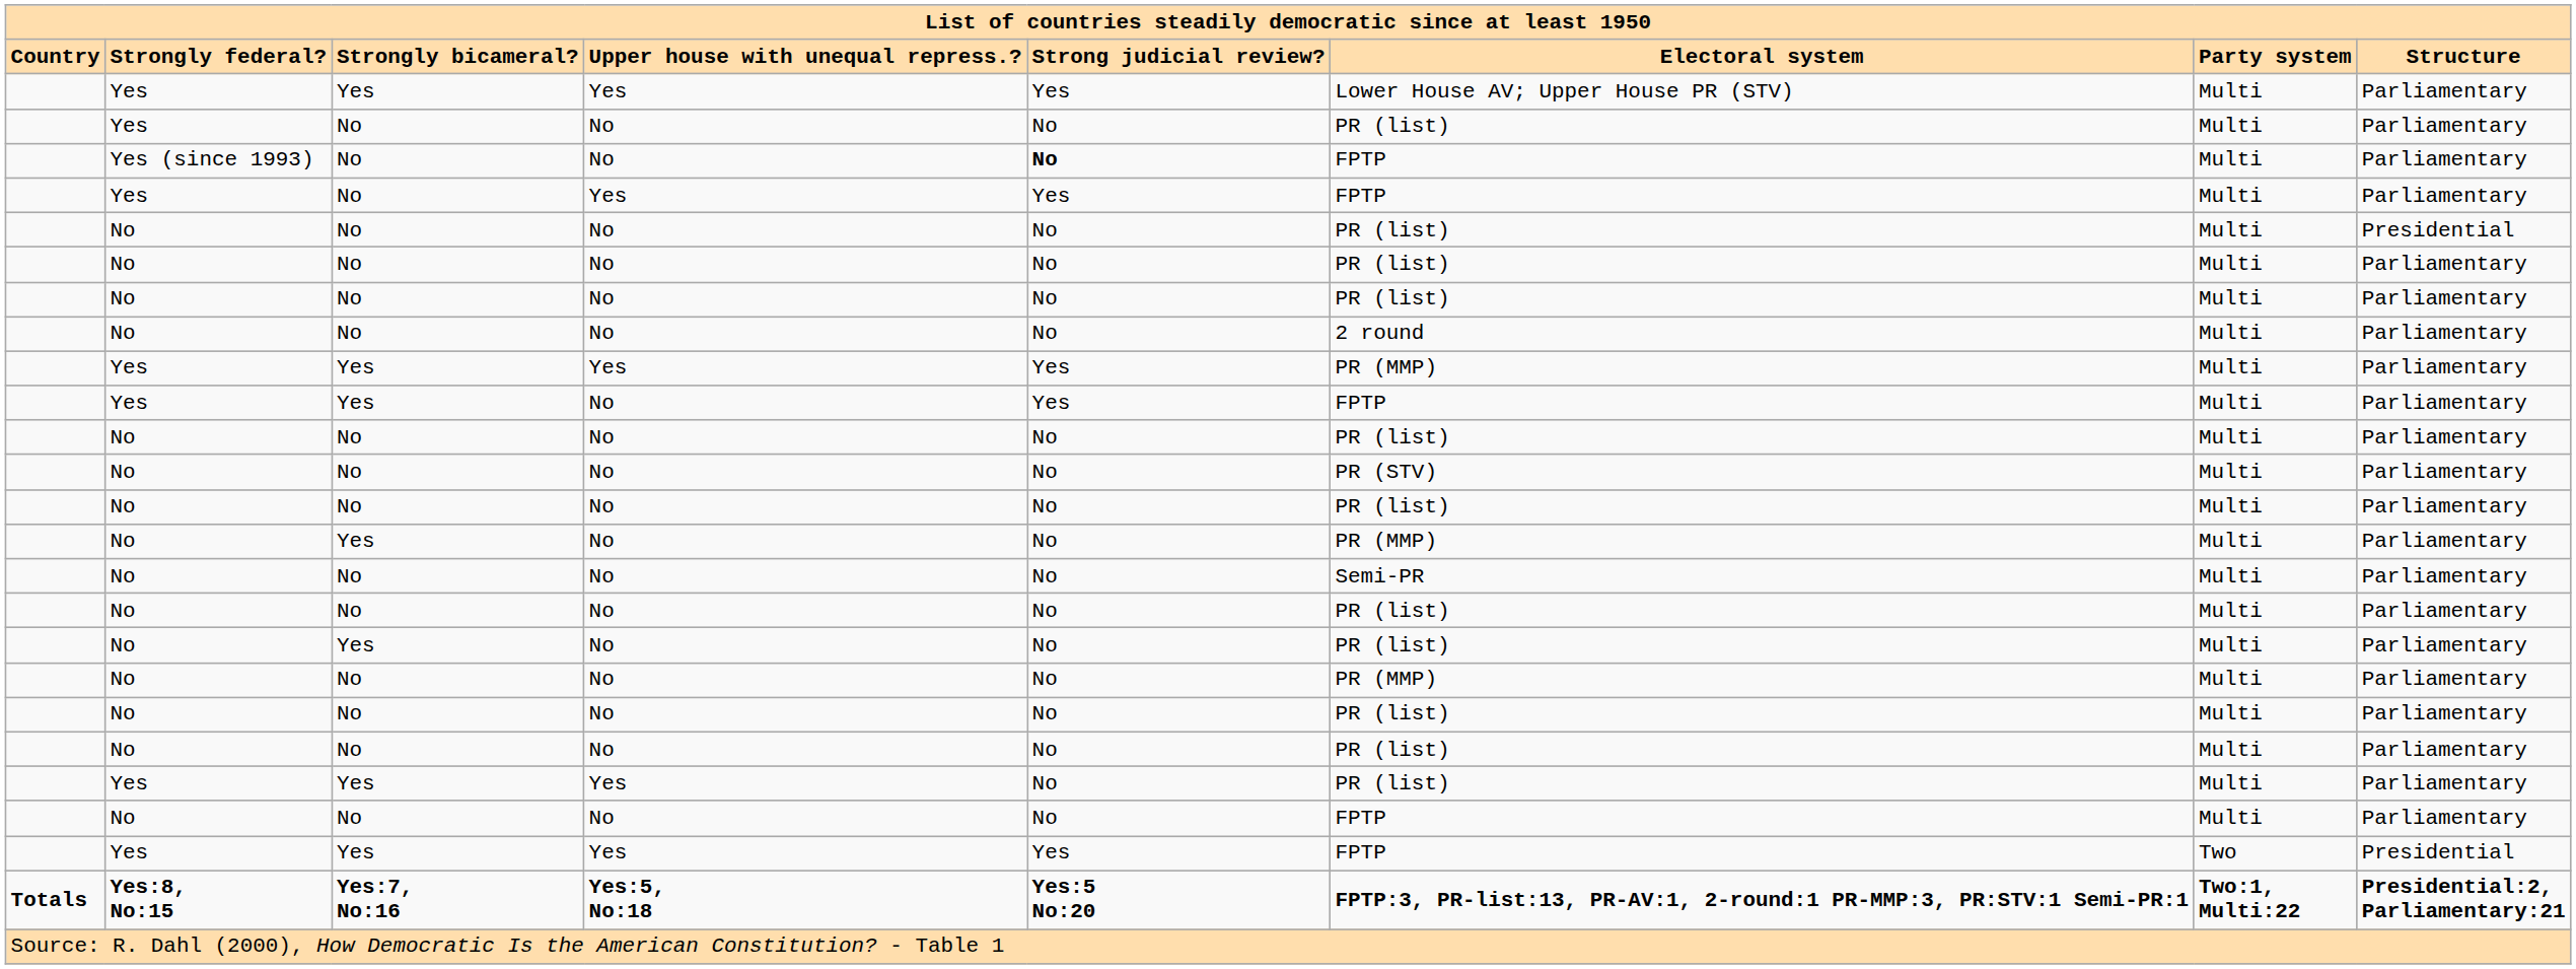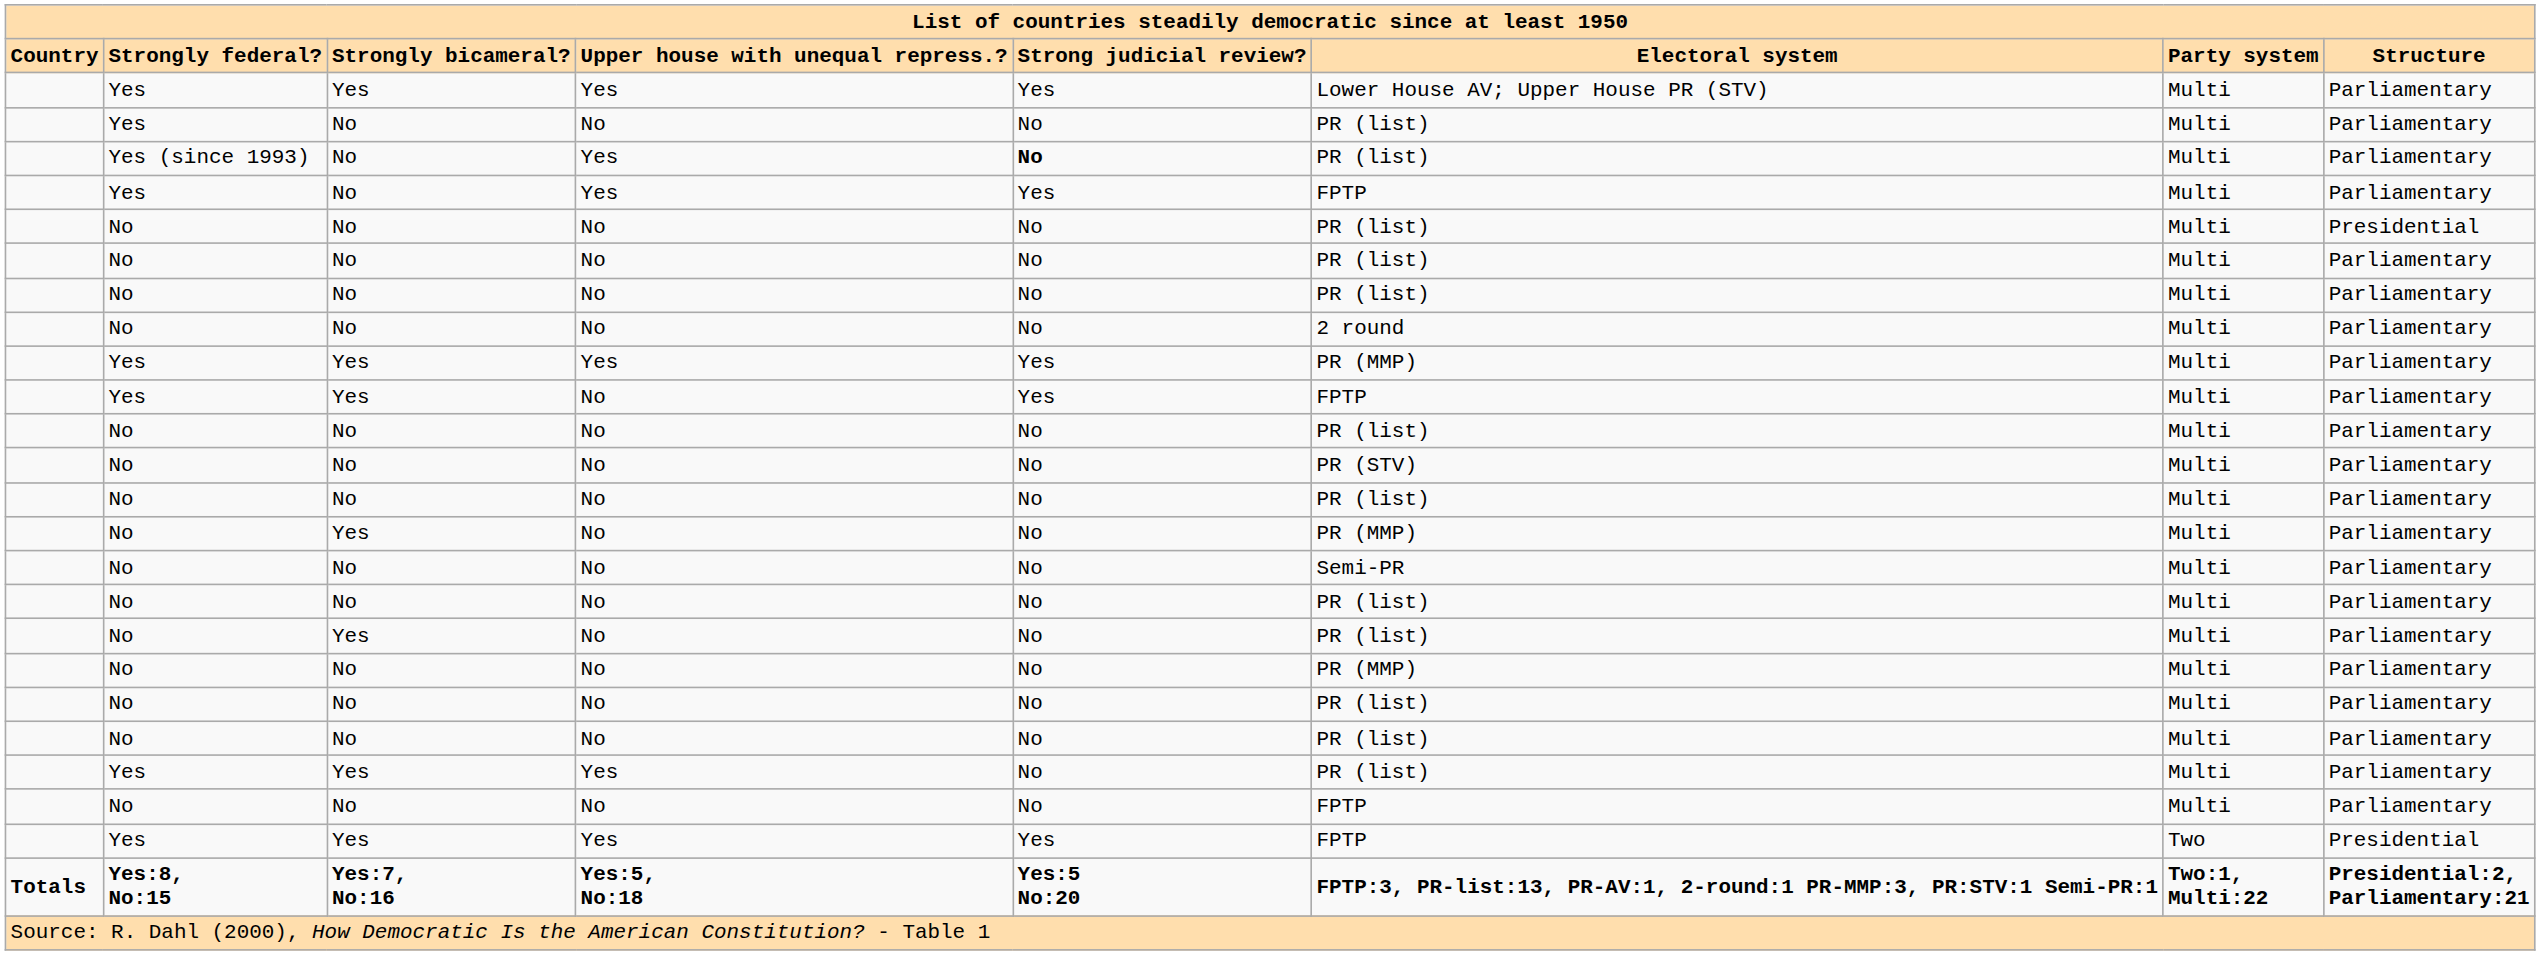 <table class="wikitable" style="margin: 1em auto 1em auto">
 <tr>
 <th colspan="8" align=center style="background-color: #ffdead;">List of countries steadily democratic since at least 1950</th>
 </tr>
 <tr>
 <th align=center style="background-color: #ffdead;">Country</th>
 <th align=center style="background-color: #ffdead;">Strongly federal?</th>
 <th align=center style="background-color: #ffdead;">Strongly bicameral?</th>
 <th align=center style="background-color: #ffdead;">Upper house with unequal repress.?</th>
 <th align=center style="background-color: #ffdead;">Strong judicial review?</th>
 <th align=center style="background-color: #ffdead;">Electoral system</th>
 <th align=center style="background-color: #ffdead;">Party system</th>
 <th align=center style="background-color: #ffdead;">Structure</th>
 </tr>
 <tr>
 <td></td>
 <td>Yes</td>
 <td>Yes</td>
 <td>Yes</td>
 <td>Yes</td>
 <td>Lower House AV; Upper House PR (STV)</td>
 <td>Multi</td>
 <td>Parliamentary</td>
 </tr>
 <tr>
 <td></td>
 <td>Yes</td>
 <td>No</td>
 <td>No</td>
 <td>No</td>
 <td>PR (list)</td>
 <td>Multi</td>
 <td>Parliamentary</td>
 </tr>
 <tr>
 <td></td>
 <td>Yes (since 1993)</td>
 <td>No</td>
-<td>No</td>
+<td>Yes</td>
 <td><strong>No</strong></td>
-<td>FPTP</td>
+<td>PR (list)</td>
 <td>Multi</td>
 <td>Parliamentary</td>
 </tr>
 <tr>
 <td></td>
 <td>Yes</td>
 <td>No</td>
 <td>Yes</td>
 <td>Yes</td>
 <td>FPTP</td>
 <td>Multi</td>
 <td>Parliamentary</td>
 </tr>
 <tr>
 <td></td>
 <td>No</td>
 <td>No</td>
 <td>No</td>
 <td>No</td>
 <td>PR (list)</td>
 <td>Multi</td>
 <td>Presidential</td>
 </tr>
 <tr>
 <td></td>
 <td>No</td>
 <td>No</td>
 <td>No</td>
 <td>No</td>
 <td>PR (list)</td>
 <td>Multi</td>
 <td>Parliamentary</td>
 </tr>
 <tr>
 <td></td>
 <td>No</td>
 <td>No</td>
 <td>No</td>
 <td>No</td>
 <td>PR (list)</td>
 <td>Multi</td>
 <td>Parliamentary</td>
 </tr>
 <tr>
 <td></td>
 <td>No</td>
 <td>No</td>
 <td>No</td>
 <td>No</td>
 <td>2 round</td>
 <td>Multi</td>
 <td>Parliamentary</td>
 </tr>
 <tr>
 <td></td>
 <td>Yes</td>
 <td>Yes</td>
 <td>Yes</td>
 <td>Yes</td>
 <td>PR (MMP)</td>
 <td>Multi</td>
 <td>Parliamentary</td>
 </tr>
 <tr>
 <td></td>
 <td>Yes</td>
 <td>Yes</td>
 <td>No</td>
 <td>Yes</td>
 <td>FPTP</td>
 <td>Multi</td>
 <td>Parliamentary</td>
 </tr>
 <tr>
 <td></td>
 <td>No</td>
 <td>No</td>
 <td>No</td>
 <td>No</td>
 <td>PR (list)</td>
 <td>Multi</td>
 <td>Parliamentary</td>
 </tr>
 <tr>
 <td></td>
 <td>No</td>
 <td>No</td>
 <td>No</td>
 <td>No</td>
 <td>PR (STV)</td>
 <td>Multi</td>
 <td>Parliamentary</td>
 </tr>
 <tr>
 <td></td>
 <td>No</td>
 <td>No</td>
 <td>No</td>
 <td>No</td>
 <td>PR (list)</td>
 <td>Multi</td>
 <td>Parliamentary</td>
 </tr>
 <tr>
 <td></td>
 <td>No</td>
 <td>Yes</td>
 <td>No</td>
 <td>No</td>
 <td>PR (MMP)</td>
 <td>Multi</td>
 <td>Parliamentary</td>
 </tr>
 <tr>
 <td></td>
 <td>No</td>
 <td>No</td>
 <td>No</td>
 <td>No</td>
 <td>Semi-PR</td>
 <td>Multi</td>
 <td>Parliamentary</td>
 </tr>
 <tr>
 <td></td>
 <td>No</td>
 <td>No</td>
 <td>No</td>
 <td>No</td>
 <td>PR (list)</td>
 <td>Multi</td>
 <td>Parliamentary</td>
 </tr>
 <tr>
 <td></td>
 <td>No</td>
 <td>Yes</td>
 <td>No</td>
 <td>No</td>
 <td>PR (list)</td>
 <td>Multi</td>
 <td>Parliamentary</td>
 </tr>
 <tr>
 <td></td>
 <td>No</td>
 <td>No</td>
 <td>No</td>
 <td>No</td>
 <td>PR (MMP)</td>
 <td>Multi</td>
 <td>Parliamentary</td>
 </tr>
 <tr>
 <td></td>
 <td>No</td>
 <td>No</td>
 <td>No</td>
 <td>No</td>
 <td>PR (list)</td>
 <td>Multi</td>
 <td>Parliamentary</td>
 </tr>
 <tr>
 <td></td>
 <td>No</td>
 <td>No</td>
 <td>No</td>
 <td>No</td>
 <td>PR (list)</td>
 <td>Multi</td>
 <td>Parliamentary</td>
 </tr>
 <tr>
 <td></td>
 <td>Yes</td>
 <td>Yes</td>
 <td>Yes</td>
 <td>No</td>
 <td>PR (list)</td>
 <td>Multi</td>
 <td>Parliamentary</td>
 </tr>
 <tr>
 <td></td>
 <td>No</td>
 <td>No</td>
 <td>No</td>
 <td>No</td>
 <td>FPTP</td>
 <td>Multi</td>
 <td>Parliamentary</td>
 </tr>
 <tr>
 <td></td>
 <td>Yes</td>
 <td>Yes</td>
 <td>Yes</td>
 <td>Yes</td>
 <td>FPTP</td>
 <td>Two</td>
 <td>Presidential</td>
 </tr>
 <tr>
 <td><strong>Totals</strong></td>
 <td><strong>Yes:8,<br>No:15</strong></td>
 <td><strong>Yes:7,<br>No:16</strong></td>
 <td><strong>Yes:5,<br>No:18</strong></td>
 <td><strong>Yes:5<br>No:20</strong></td>
 <td><strong>FPTP:3, PR-list:13, PR-AV:1, 2-round:1 PR-MMP:3, PR:STV:1 Semi-PR:1</strong></td>
 <td><strong>Two:1,<br>Multi:22</strong></td>
 <td><strong>Presidential:2,<br>Parliamentary:21</strong></td>
 </tr>
 <tr>
 <td colspan="8" align=left style="background-color: #ffdead;">Source: R. Dahl (2000), <em>How Democratic Is the American Constitution?</em> - Table 1</td>
 </tr>
 </table>
